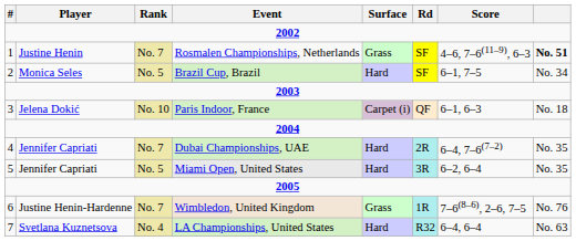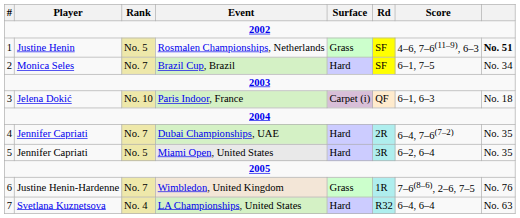 <table class="wikitable sortable">
 <tr>
 <th>#</th>
 <th>Player</th>
 <th>Rank</th>
 <th>Event</th>
 <th>Surface</th>
 <th>Rd</th>
 <th>Score</th>
 <th></th>
 </tr>
 <tr>
 <td colspan="8" style="text-align:center"><strong><a href='#'>2002</a></strong></td>
 </tr>
 <tr>
 <td>1</td>
 <td> <a href='#'>Justine Henin</a></td>
-<td bgcolor=EEE8AA>No. 7</td>
+<td bgcolor=EEE8AA>No. 5</td>
 <td><a href='#'>Rosmalen Championships</a>, Netherlands</td>
 <td bgcolor=CCFFCC>Grass</td>
 <td bgcolor=yellow>SF</td>
 <td>4–6, 7–6<sup>(11–9)</sup>, 6–3</td>
 <td><strong>No. 51</strong></td>
 </tr>
 <tr>
 <td>2</td>
 <td> <a href='#'>Monica Seles</a></td>
-<td bgcolor=EEE8AA>No. 5</td>
+<td bgcolor=EEE8AA>No. 7</td>
 <td bgcolor=d4f1c5><a href='#'>Brazil Cup</a>, Brazil</td>
 <td bgcolor=CCCCFF>Hard</td>
 <td bgcolor=yellow>SF</td>
 <td>6–1, 7–5</td>
 <td>No. 34</td>
 </tr>
 <tr>
 <td colspan="8" style="text-align:center"><strong><a href='#'>2003</a></strong></td>
 </tr>
 <tr>
 <td>3</td>
 <td> <a href='#'>Jelena Dokić</a></td>
 <td bgcolor=EEE8AA>No. 10</td>
 <td bgcolor=d4f1c5><a href='#'>Paris Indoor</a>, France</td>
 <td bgcolor=thistle>Carpet (i)</td>
 <td bgcolor=ffebcd>QF</td>
 <td>6–1, 6–3</td>
 <td>No. 18</td>
 </tr>
 <tr>
 <td colspan="8" style="text-align:center"><strong><a href='#'>2004</a></strong></td>
 </tr>
 <tr>
 <td>4</td>
 <td> <a href='#'>Jennifer Capriati</a></td>
 <td bgcolor=EEE8AA>No. 7</td>
 <td bgcolor=d4f1c5><a href='#'>Dubai Championships</a>, UAE</td>
 <td bgcolor=CCCCFF>Hard</td>
 <td bgcolor=afeeee>2R</td>
 <td>6–4, 7–6<sup>(7–2)</sup></td>
 <td>No. 35</td>
 </tr>
 <tr>
 <td>5</td>
 <td> Jennifer Capriati</td>
 <td bgcolor=EEE8AA>No. 5</td>
 <td bgcolor=#e9e9e9><a href='#'>Miami Open</a>, United States</td>
 <td bgcolor=CCCCFF>Hard</td>
 <td bgcolor=afeeee>3R</td>
 <td>6–2, 6–4</td>
 <td>No. 35</td>
 </tr>
 <tr>
 <td colspan="8" style="text-align:center"><strong><a href='#'>2005</a></strong></td>
 </tr>
 <tr>
 <td>6</td>
 <td> Justine Henin-Hardenne</td>
 <td bgcolor=EEE8AA>No. 7</td>
 <td bgcolor=f3e6d7><a href='#'>Wimbledon</a>, United Kingdom</td>
 <td bgcolor=CCFFCC>Grass</td>
 <td bgcolor=afeeee>1R</td>
 <td>7–6<sup>(8–6)</sup>, 2–6, 7–5</td>
 <td>No. 76</td>
 </tr>
 <tr>
 <td>7</td>
 <td> <a href='#'>Svetlana Kuznetsova</a></td>
 <td bgcolor=EEE8AA>No. 4</td>
 <td bgcolor=d4f1c5><a href='#'>LA Championships</a>, United States</td>
 <td bgcolor=CCCCFF>Hard</td>
 <td bgcolor=afeeee>R32</td>
 <td>6–4, 6–4</td>
 <td>No. 63</td>
 </tr>
 </table>
